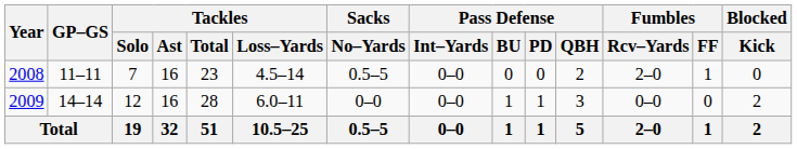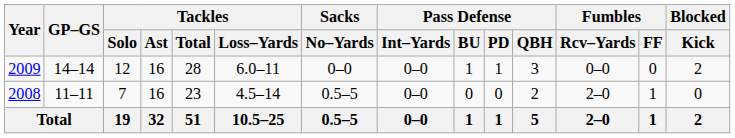 <table class=wikitable style="text-align:center;">
 <tr>
 <th rowspan=2>Year</th>
 <th rowspan=2>GP–GS</th>
 <th colspan=4>Tackles</th>
 <th>Sacks</th>
 <th colspan=4>Pass Defense</th>
 <th colspan=2>Fumbles</th>
 <th>Blocked</th>
 </tr>
 <tr>
 <th>Solo</th>
 <th>Ast</th>
 <th>Total</th>
 <th>Loss–Yards</th>
 <th>No–Yards</th>
 <th>Int–Yards</th>
 <th>BU</th>
 <th>PD</th>
 <th>QBH</th>
 <th>Rcv–Yards</th>
 <th>FF</th>
 <th>Kick</th>
 </tr>
 <tr>
+<td><a href='#'>2009</a></td>
+<td>14–14</td>
+<td>12</td>
+<td>16</td>
+<td>28</td>
+<td>6.0–11</td>
+<td>0–0</td>
+<td>0–0</td>
+<td>1</td>
+<td>1</td>
+<td>3</td>
+<td>0–0</td>
+<td>0</td>
+<td>2</td>
+</tr>
+<tr>
 <td><a href='#'>2008</a></td>
 <td>11–11</td>
 <td>7</td>
 <td>16</td>
 <td>23</td>
 <td>4.5–14</td>
 <td>0.5–5</td>
 <td>0–0</td>
 <td>0</td>
 <td>0</td>
 <td>2</td>
 <td>2–0</td>
 <td>1</td>
 <td>0</td>
-</tr>
-<tr>
-<td><a href='#'>2009</a></td>
-<td>14–14</td>
-<td>12</td>
-<td>16</td>
-<td>28</td>
-<td>6.0–11</td>
-<td>0–0</td>
-<td>0–0</td>
-<td>1</td>
-<td>1</td>
-<td>3</td>
-<td>0–0</td>
-<td>0</td>
-<td>2</td>
 </tr>
 <tr>
 <th colspan=2>Total</th>
 <th>19</th>
 <th>32</th>
 <th>51</th>
 <th>10.5–25</th>
 <th>0.5–5</th>
 <th>0–0</th>
 <th>1</th>
 <th>1</th>
 <th>5</th>
 <th>2–0</th>
 <th>1</th>
 <th>2</th>
 </tr>
 </table>
